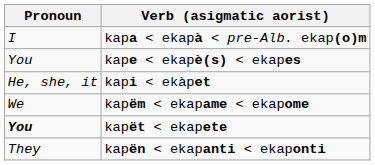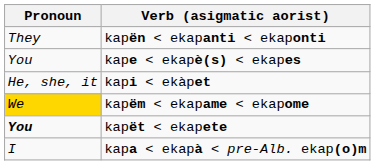 <table class="wikitable sortable">
 <tr>
 <th>Pronoun</th>
 <th>Verb (asigmatic aorist)</th>
 </tr>
 <tr>
-<td><em>I</em></td>
-<td>kap<strong>a</strong> < ekap<strong>à</strong> < <em>pre-Alb.</em> ekap<strong>(o)m</strong></td>
+<td><em>They</em></td>
+<td>kap<strong>ën</strong> < ekap<strong>anti</strong> < ekap<strong>onti</strong></td>
 </tr>
 <tr>
 <td><em>You</em></td>
 <td>kap<strong>e</strong> < ekap<strong>è(s)</strong> < ekap<strong>es</strong></td>
 </tr>
 <tr>
 <td><em>He, she, it</em></td>
 <td>kap<strong>i</strong> < ekàp<strong>et</strong></td>
 </tr>
 <tr>
-<td><em>We</em></td>
+<td style="background: gold;"><em>We</em></td>
 <td>kap<strong>ëm</strong> < ekap<strong>ame</strong> < ekap<strong>ome</strong></td>
 </tr>
 <tr>
 <td><strong><em>You</em></strong></td>
 <td>kap<strong>ët</strong> < ekap<strong>ete</strong></td>
 </tr>
 <tr>
-<td><em>They</em></td>
-<td>kap<strong>ën</strong> < ekap<strong>anti</strong> < ekap<strong>onti</strong></td>
+<td><em>I</em></td>
+<td>kap<strong>a</strong> < ekap<strong>à</strong> < <em>pre-Alb.</em> ekap<strong>(o)m</strong></td>
 </tr>
 </table>
